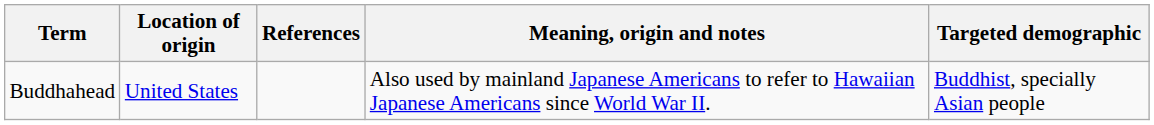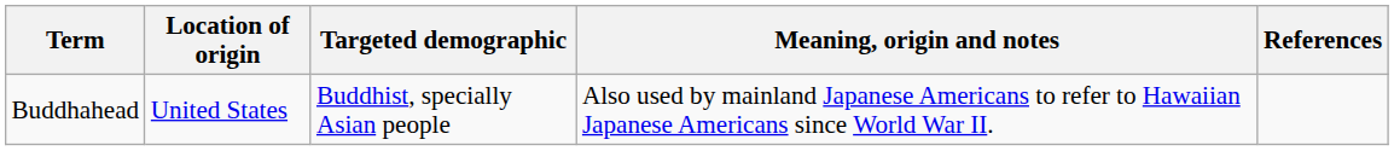 <table class="wikitable">
 <tr>
 <th>Term</th>
 <th>Location of origin</th>
+<th>Targeted demographic</th>
+<th>Meaning, origin and notes</th>
 <th>References</th>
-<th>Meaning, origin and notes</th>
-<th>Targeted demographic</th>
 </tr>
 <tr>
 <td>Buddhahead</td>
 <td><a href='#'>United States</a></td>
+<td><a href='#'>Buddhist</a>, specially <a href='#'>Asian</a> people</td>
+<td>Also used by mainland <a href='#'>Japanese Americans</a> to refer to <a href='#'>Hawaiian Japanese Americans</a> since <a href='#'>World War II</a>.</td>
 <td></td>
-<td>Also used by mainland <a href='#'>Japanese Americans</a> to refer to <a href='#'>Hawaiian Japanese Americans</a> since <a href='#'>World War II</a>.</td>
-<td><a href='#'>Buddhist</a>, specially <a href='#'>Asian</a> people</td>
 </tr>
 </table>
